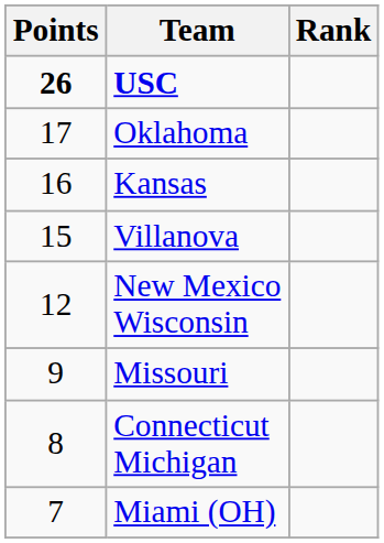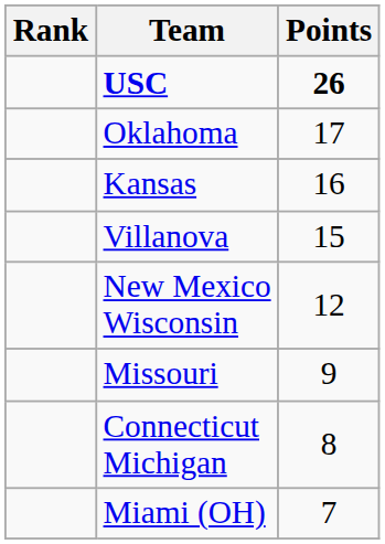 <table class="wikitable sortable" style="text-align:center">
 <tr>
+<th>Rank</th>
+<th>Team</th>
 <th>Points</th>
-<th>Team</th>
-<th>Rank</th>
 </tr>
 <tr>
+<td></td>
+<td align="left"><strong><a href='#'>USC</a></strong></td>
 <td><strong>26</strong></td>
-<td align="left"><strong><a href='#'>USC</a></strong></td>
-<td></td>
 </tr>
 <tr>
+<td></td>
+<td align="left"><a href='#'>Oklahoma</a></td>
 <td>17</td>
-<td align="left"><a href='#'>Oklahoma</a></td>
-<td></td>
 </tr>
 <tr>
+<td></td>
+<td align="left"><a href='#'>Kansas</a></td>
 <td>16</td>
-<td align="left"><a href='#'>Kansas</a></td>
-<td></td>
 </tr>
 <tr>
+<td></td>
+<td align="left"><a href='#'>Villanova</a></td>
 <td>15</td>
-<td align="left"><a href='#'>Villanova</a></td>
-<td></td>
 </tr>
 <tr>
+<td></td>
+<td align="left"><a href='#'>New Mexico</a><br><a href='#'>Wisconsin</a></td>
 <td>12</td>
-<td align="left"><a href='#'>New Mexico</a><br><a href='#'>Wisconsin</a></td>
-<td></td>
 </tr>
 <tr>
+<td></td>
+<td align="left"><a href='#'>Missouri</a></td>
 <td>9</td>
-<td align="left"><a href='#'>Missouri</a></td>
-<td></td>
 </tr>
 <tr>
+<td></td>
+<td align="left"><a href='#'>Connecticut</a><br><a href='#'>Michigan</a></td>
 <td>8</td>
-<td align="left"><a href='#'>Connecticut</a><br><a href='#'>Michigan</a></td>
-<td></td>
 </tr>
 <tr>
+<td></td>
+<td align="left"><a href='#'>Miami (OH)</a></td>
 <td>7</td>
-<td align="left"><a href='#'>Miami (OH)</a></td>
-<td></td>
 </tr>
 </table>
